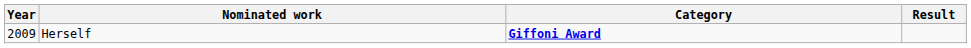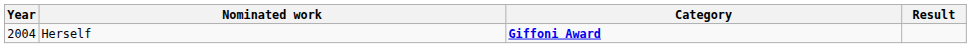 <table class=wikitable>
 <tr>
 <th scope="col" style="width:1em;">Year</th>
 <th scope="col" style="width:39em;">Nominated work</th>
 <th scope="col" style="width:33em;">Category</th>
 <th scope="col" style="width:5em;">Result</th>
 </tr>
 <tr>
-<td>2009</td>
+<td>2004</td>
 <td>Herself</td>
 <td><strong><a href='#'>Giffoni Award</a></strong></td>
 <td></td>
 </tr>
 </table>
